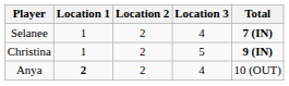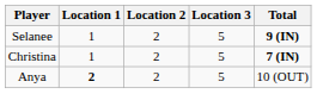 <table class="wikitable" style="text-align:center;">
 <tr>
 <th>Player</th>
 <th>Location 1</th>
 <th>Location 2</th>
 <th>Location 3</th>
 <th>Total</th>
 </tr>
 <tr>
 <td>Selanee</td>
 <td>1</td>
 <td>2</td>
-<td>4</td>
-<td><strong>7 (IN)</strong></td>
+<td>5</td>
+<td><strong>9 (IN)</strong></td>
 </tr>
 <tr>
 <td>Christina</td>
 <td>1</td>
 <td>2</td>
 <td>5</td>
-<td><strong>9 (IN)</strong></td>
+<td><strong>7 (IN)</strong></td>
 </tr>
 <tr>
 <td>Anya</td>
 <td><strong>2</strong></td>
 <td>2</td>
-<td>4</td>
+<td>5</td>
 <td>10 (OUT)</td>
 </tr>
 </table>
